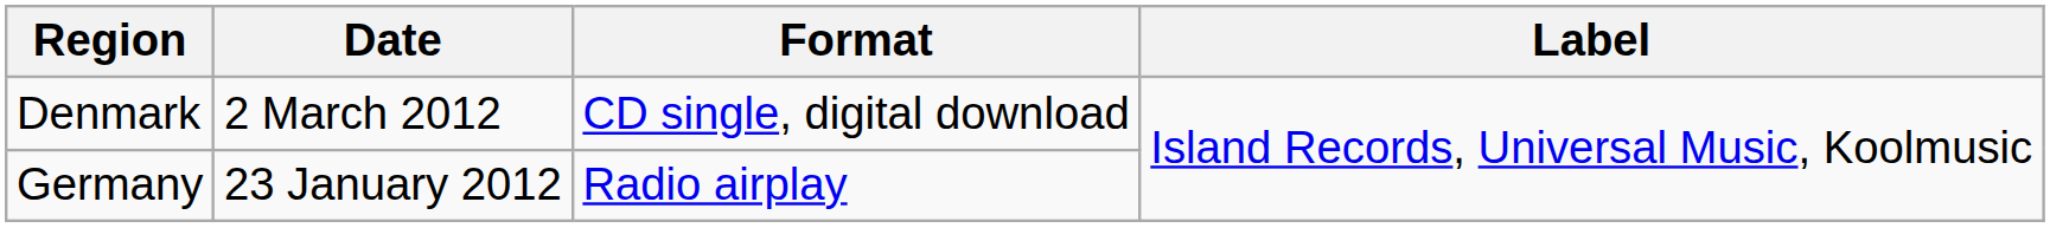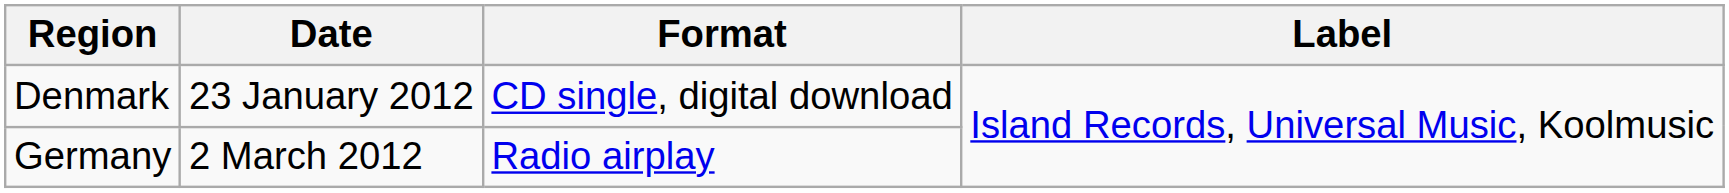 <table class="wikitable">
 <tr>
 <th scope="row">Region</th>
 <th scope="row">Date</th>
 <th scope="row">Format</th>
 <th scope="row">Label</th>
 </tr>
 <tr>
 <td>Denmark</td>
-<td>2 March 2012</td>
+<td>23 January 2012</td>
 <td><a href='#'>CD single</a>, digital download</td>
 <td rowspan="2"><a href='#'>Island Records</a>, <a href='#'>Universal Music</a>, Koolmusic</td>
 </tr>
 <tr>
 <td>Germany</td>
-<td>23 January 2012</td>
+<td>2 March 2012</td>
 <td><a href='#'>Radio airplay</a></td>
 </tr>
 </table>
